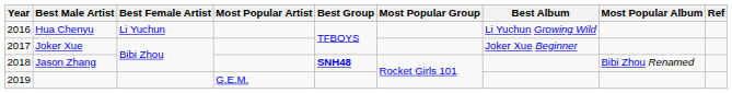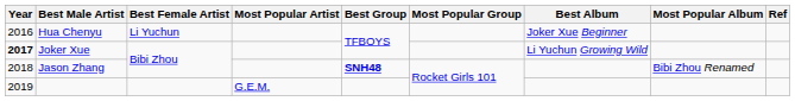 <table class="wikitable" style="text-align:left">
 <tr>
 <th>Year</th>
 <th>Best Male Artist</th>
 <th>Best Female Artist</th>
 <th>Most Popular Artist</th>
 <th>Best Group</th>
 <th>Most Popular Group</th>
 <th>Best Album</th>
 <th>Most Popular Album</th>
 <th>Ref</th>
 </tr>
 <tr>
 <td>2016</td>
 <td><a href='#'>Hua Chenyu</a></td>
 <td><a href='#'>Li Yuchun</a></td>
 <td></td>
 <td rowspan="2"><a href='#'>TFBOYS</a></td>
 <td></td>
-<td><a href='#'>Li Yuchun</a> <em><a href='#'>Growing Wild</a></em></td>
+<td><a href='#'>Joker Xue</a> <em><a href='#'>Beginner</a></em></td>
 <td></td>
 <td></td>
 </tr>
 <tr>
-<td>2017</td>
+<td><strong>2017</strong></td>
 <td><a href='#'>Joker Xue</a></td>
 <td rowspan="2"><a href='#'>Bibi Zhou</a></td>
 <td></td>
 <td></td>
-<td><a href='#'>Joker Xue</a> <em><a href='#'>Beginner</a></em></td>
+<td><a href='#'>Li Yuchun</a> <em><a href='#'>Growing Wild</a></em></td>
 <td></td>
 <td></td>
 </tr>
 <tr>
 <td>2018</td>
 <td><a href='#'>Jason Zhang</a></td>
 <td></td>
 <td><strong><a href='#'>SNH48</a></strong></td>
 <td rowspan="2"><a href='#'>Rocket Girls 101</a></td>
 <td></td>
 <td><a href='#'>Bibi Zhou</a> <em>Renamed</em></td>
 <td></td>
 </tr>
 <tr>
 <td>2019</td>
 <td></td>
 <td></td>
 <td><a href='#'>G.E.M.</a></td>
 <td></td>
 <td></td>
 <td></td>
 <td></td>
 </tr>
 </table>
